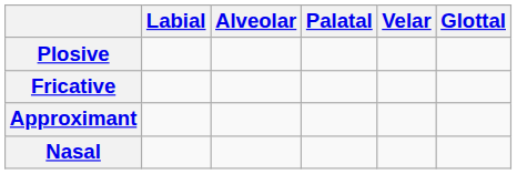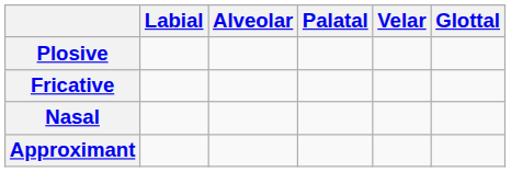 <table class="wikitable" style="text-align:center">
 <tr>
 <th></th>
 <th><a href='#'>Labial</a></th>
 <th><a href='#'>Alveolar</a></th>
 <th><a href='#'>Palatal</a></th>
 <th><a href='#'>Velar</a></th>
 <th><a href='#'>Glottal</a></th>
 </tr>
 <tr>
 <th><a href='#'>Plosive</a></th>
 <td> </td>
 <td> </td>
 <td> </td>
 <td> </td>
 <td></td>
 </tr>
 <tr>
 <th><a href='#'>Fricative</a></th>
 <td></td>
 <td> </td>
 <td></td>
 <td></td>
 <td></td>
 </tr>
 <tr>
+<th><a href='#'>Nasal</a></th>
+<td></td>
+<td></td>
+<td></td>
+<td></td>
+<td></td>
+</tr>
+<tr>
 <th><a href='#'>Approximant</a></th>
 <td></td>
 <td></td>
 <td></td>
 <td></td>
 <td></td>
 </tr>
-<tr>
-<th><a href='#'>Nasal</a></th>
-<td></td>
-<td></td>
-<td></td>
-<td></td>
-<td></td>
-</tr>
 </table>
